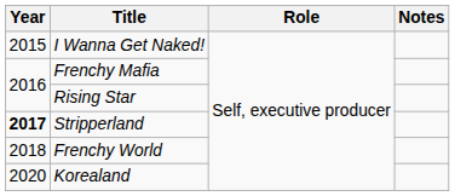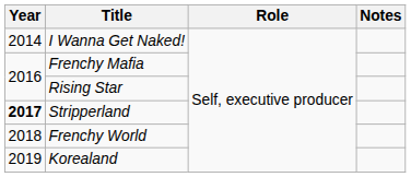 <table class="wikitable">
 <tr>
 <th>Year</th>
 <th>Title</th>
 <th>Role</th>
 <th>Notes</th>
 </tr>
 <tr>
-<td>2015</td>
+<td>2014</td>
 <td><em>I Wanna Get Naked!</em></td>
 <td rowspan="6">Self, executive producer</td>
 <td></td>
 </tr>
 <tr>
 <td rowspan="2">2016</td>
 <td><em>Frenchy Mafia</em></td>
 <td></td>
 </tr>
 <tr>
 <td><em>Rising Star</em></td>
 <td></td>
 </tr>
 <tr>
 <td><strong>2017</strong></td>
 <td><em>Stripperland</em></td>
 <td></td>
 </tr>
 <tr>
 <td>2018</td>
 <td><em>Frenchy World</em></td>
 <td></td>
 </tr>
 <tr>
-<td>2020</td>
+<td>2019</td>
 <td><em>Korealand</em></td>
 <td></td>
 </tr>
 </table>
